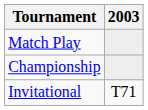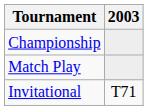 <table class="wikitable" style="text-align:center;">
 <tr>
 <th>Tournament</th>
 <th>2003</th>
 </tr>
 <tr>
-<td align="left"><a href='#'>Match Play</a></td>
+<td align="left"><a href='#'>Championship</a></td>
 <td style="background:#eeeeee;"></td>
 </tr>
 <tr>
-<td align="left"><a href='#'>Championship</a></td>
+<td align="left"><a href='#'>Match Play</a></td>
 <td style="background:#eeeeee;"></td>
 </tr>
 <tr>
 <td align="left"><a href='#'>Invitational</a></td>
 <td>T71</td>
 </tr>
 </table>
